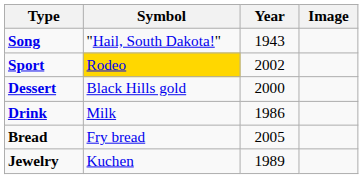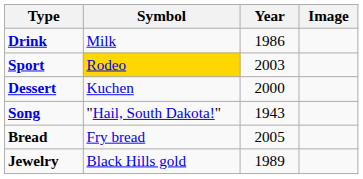 <table class="wikitable">
 <tr>
 <th width="20%">Type</th>
 <th width="40%">Symbol</th>
 <th width="15%">Year</th>
 <th width="15%">Image</th>
 </tr>
 <tr>
+<td><strong><a href='#'>Drink</a></strong></td>
+<td><a href='#'>Milk</a></td>
+<td align="center">1986</td>
+<td align="center"></td>
+</tr>
+<tr>
+<td><strong><a href='#'>Sport</a></strong></td>
+<td style="background: gold;"><a href='#'>Rodeo</a></td>
+<td align="center">2003</td>
+<td align="center"></td>
+</tr>
+<tr>
+<td><strong><a href='#'>Dessert</a></strong></td>
+<td><a href='#'>Kuchen</a></td>
+<td align="center">2000</td>
+<td></td>
+</tr>
+<tr>
 <td><strong><a href='#'>Song</a></strong></td>
 <td>"<a href='#'>Hail, South Dakota!</a>"</td>
 <td align="center">1943</td>
 <td></td>
-</tr>
-<tr>
-<td><strong><a href='#'>Sport</a></strong></td>
-<td style="background: gold;"><a href='#'>Rodeo</a></td>
-<td align="center">2002</td>
-<td align="center"></td>
-</tr>
-<tr>
-<td><strong><a href='#'>Dessert</a></strong></td>
-<td><a href='#'>Black Hills gold</a></td>
-<td align="center">2000</td>
-<td></td>
-</tr>
-<tr>
-<td><strong><a href='#'>Drink</a></strong></td>
-<td><a href='#'>Milk</a></td>
-<td align="center">1986</td>
-<td align="center"></td>
 </tr>
 <tr>
 <td><strong>Bread</strong></td>
 <td><a href='#'>Fry bread</a></td>
 <td align="center">2005</td>
 <td align="center"></td>
 </tr>
 <tr>
 <td><strong>Jewelry</strong></td>
-<td><a href='#'>Kuchen</a></td>
+<td><a href='#'>Black Hills gold</a></td>
 <td align="center">1989</td>
 <td></td>
 </tr>
 </table>
